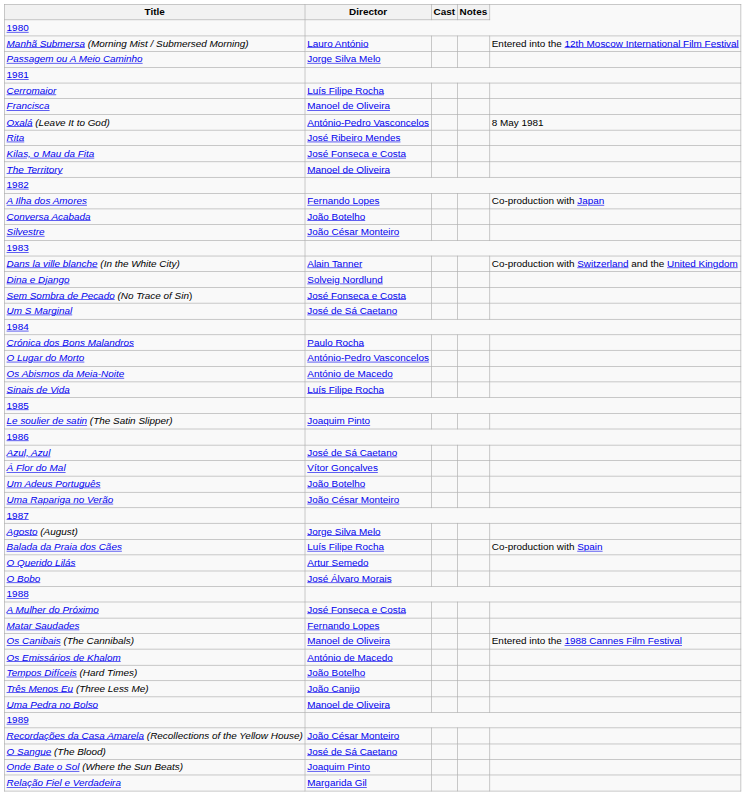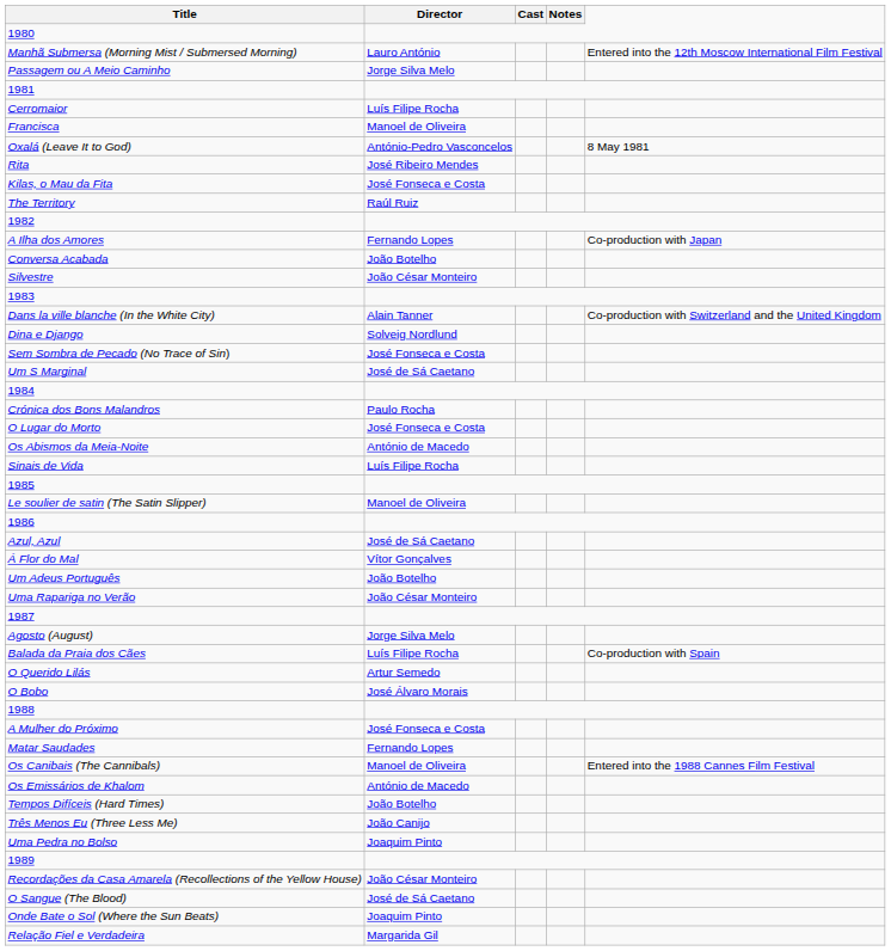 <table class="wikitable">
 <tr>
 <th>Title</th>
 <th>Director</th>
 <th>Cast</th>
 <th>Notes</th>
 </tr>
 <tr>
 <td><a href='#'>1980</a></td>
 </tr>
 <tr>
 <td><em><a href='#'>Manhã Submersa</a></em> <em>(Morning Mist / Submersed Morning)</em></td>
 <td><a href='#'>Lauro António</a></td>
 <td></td>
 <td></td>
 <td>Entered into the <a href='#'>12th Moscow International Film Festival</a></td>
 </tr>
 <tr>
 <td><em><a href='#'>Passagem ou A Meio Caminho</a></em></td>
 <td><a href='#'>Jorge Silva Melo</a></td>
 <td></td>
 <td></td>
 <td></td>
 </tr>
 <tr>
 <td><a href='#'>1981</a></td>
 </tr>
 <tr>
 <td><em><a href='#'>Cerromaior</a></em></td>
 <td><a href='#'>Luís Filipe Rocha</a></td>
 <td></td>
 <td></td>
 <td></td>
 </tr>
 <tr>
 <td><em><a href='#'>Francisca</a></em></td>
 <td><a href='#'>Manoel de Oliveira</a></td>
 <td></td>
 <td></td>
 <td></td>
 </tr>
 <tr>
 <td><em><a href='#'>Oxalá</a></em> <em>(Leave It to God)</em></td>
 <td><a href='#'>António-Pedro Vasconcelos</a></td>
 <td></td>
 <td></td>
 <td>8 May 1981</td>
 </tr>
 <tr>
 <td><em><a href='#'>Rita</a></em></td>
 <td><a href='#'>José Ribeiro Mendes</a></td>
 <td></td>
 <td></td>
 <td></td>
 </tr>
 <tr>
 <td><em><a href='#'>Kilas, o Mau da Fita</a></em></td>
 <td><a href='#'>José Fonseca e Costa</a></td>
 <td></td>
 <td></td>
 <td></td>
 </tr>
 <tr>
 <td><em><a href='#'>The Territory</a></em></td>
-<td><a href='#'>Manoel de Oliveira</a></td>
+<td><a href='#'>Raúl Ruiz</a></td>
 <td></td>
 <td></td>
 <td></td>
 </tr>
 <tr>
 <td><a href='#'>1982</a></td>
 </tr>
 <tr>
 <td><em><a href='#'>A Ilha dos Amores</a></em></td>
 <td><a href='#'>Fernando Lopes</a></td>
 <td></td>
 <td></td>
 <td>Co-production with <a href='#'>Japan</a></td>
 </tr>
 <tr>
 <td><em><a href='#'>Conversa Acabada</a></em></td>
 <td><a href='#'>João Botelho</a></td>
 <td></td>
 <td></td>
 <td></td>
 </tr>
 <tr>
 <td><em><a href='#'>Silvestre</a></em></td>
 <td><a href='#'>João César Monteiro</a></td>
 <td></td>
 <td></td>
 <td></td>
 </tr>
 <tr>
 <td><a href='#'>1983</a></td>
 </tr>
 <tr>
 <td><em><a href='#'>Dans la ville blanche</a></em> <em>(In the White City)</em></td>
 <td><a href='#'>Alain Tanner</a></td>
 <td></td>
 <td></td>
 <td>Co-production with <a href='#'>Switzerland</a> and the <a href='#'>United Kingdom</a></td>
 </tr>
 <tr>
 <td><em><a href='#'>Dina e Django</a></em></td>
 <td><a href='#'>Solveig Nordlund</a></td>
 <td></td>
 <td></td>
 <td></td>
 </tr>
 <tr>
 <td><em><a href='#'>Sem Sombra de Pecado</a></em> <em>(No Trace of Sin</em>)</td>
 <td><a href='#'>José Fonseca e Costa</a></td>
 <td></td>
 <td></td>
 <td></td>
 </tr>
 <tr>
 <td><em><a href='#'>Um S Marginal</a></em></td>
 <td><a href='#'>José de Sá Caetano</a></td>
 <td></td>
 <td></td>
 <td></td>
 </tr>
 <tr>
 <td><a href='#'>1984</a></td>
 </tr>
 <tr>
 <td><em><a href='#'>Crónica dos Bons Malandros</a></em></td>
 <td><a href='#'>Paulo Rocha</a></td>
 <td></td>
 <td></td>
 <td></td>
 </tr>
 <tr>
 <td><em><a href='#'>O Lugar do Morto</a></em></td>
-<td><a href='#'>António-Pedro Vasconcelos</a></td>
+<td><a href='#'>José Fonseca e Costa</a></td>
 <td></td>
 <td></td>
 <td></td>
 </tr>
 <tr>
 <td><em><a href='#'>Os Abismos da Meia-Noite</a></em></td>
 <td><a href='#'>António de Macedo</a></td>
 <td></td>
 <td></td>
 <td></td>
 </tr>
 <tr>
 <td><em><a href='#'>Sinais de Vida</a></em></td>
 <td><a href='#'>Luís Filipe Rocha</a></td>
 <td></td>
 <td></td>
 <td></td>
 </tr>
 <tr>
 <td><a href='#'>1985</a></td>
 </tr>
 <tr>
 <td><em><a href='#'>Le soulier de satin</a></em> <em>(The Satin Slipper)</em></td>
-<td><a href='#'>Joaquim Pinto</a></td>
+<td><a href='#'>Manoel de Oliveira</a></td>
 <td></td>
 <td></td>
 <td></td>
 </tr>
 <tr>
 <td><a href='#'>1986</a></td>
 </tr>
 <tr>
 <td><em><a href='#'>Azul, Azul</a></em></td>
 <td><a href='#'>José de Sá Caetano</a></td>
 <td></td>
 <td></td>
 <td></td>
 </tr>
 <tr>
 <td><em><a href='#'>Á Flor do Mal</a></em></td>
 <td><a href='#'>Vítor Gonçalves</a></td>
 <td></td>
 <td></td>
 <td></td>
 </tr>
 <tr>
 <td><em><a href='#'>Um Adeus Português</a></em></td>
 <td><a href='#'>João Botelho</a></td>
 <td></td>
 <td></td>
 <td></td>
 </tr>
 <tr>
 <td><em><a href='#'>Uma Rapariga no Verão</a></em></td>
 <td><a href='#'>João César Monteiro</a></td>
 <td></td>
 <td></td>
 <td></td>
 </tr>
 <tr>
 <td><a href='#'>1987</a></td>
 </tr>
 <tr>
 <td><em><a href='#'>Agosto</a></em> <em>(August)</em></td>
 <td><a href='#'>Jorge Silva Melo</a></td>
 <td></td>
 <td></td>
 <td></td>
 </tr>
 <tr>
 <td><em><a href='#'>Balada da Praia dos Cães</a></em></td>
 <td><a href='#'>Luís Filipe Rocha</a></td>
 <td></td>
 <td></td>
 <td>Co-production with <a href='#'>Spain</a></td>
 </tr>
 <tr>
 <td><em><a href='#'>O Querido Lilás</a></em></td>
 <td><a href='#'>Artur Semedo</a></td>
 <td></td>
 <td></td>
 <td></td>
 </tr>
 <tr>
 <td><em><a href='#'>O Bobo</a></em></td>
 <td><a href='#'>José Álvaro Morais</a></td>
 <td></td>
 <td></td>
 <td></td>
 </tr>
 <tr>
 <td><a href='#'>1988</a></td>
 </tr>
 <tr>
 <td><em><a href='#'>A Mulher do Próximo</a></em></td>
 <td><a href='#'>José Fonseca e Costa</a></td>
 <td></td>
 <td></td>
 <td></td>
 </tr>
 <tr>
 <td><em><a href='#'>Matar Saudades</a></em></td>
 <td><a href='#'>Fernando Lopes</a></td>
 <td></td>
 <td></td>
 <td></td>
 </tr>
 <tr>
 <td><em><a href='#'>Os Canibais</a></em> <em>(The Cannibals)</em></td>
 <td><a href='#'>Manoel de Oliveira</a></td>
 <td></td>
 <td></td>
 <td>Entered into the <a href='#'>1988 Cannes Film Festival</a></td>
 </tr>
 <tr>
 <td><em><a href='#'>Os Emissários de Khalom</a></em></td>
 <td><a href='#'>António de Macedo</a></td>
 <td></td>
 <td></td>
 <td></td>
 </tr>
 <tr>
 <td><em><a href='#'>Tempos Difíceis</a></em> <em>(Hard Times)</em></td>
 <td><a href='#'>João Botelho</a></td>
 <td></td>
 <td></td>
 <td></td>
 </tr>
 <tr>
 <td><em><a href='#'>Três Menos Eu</a></em> <em>(Three Less Me)</em></td>
 <td><a href='#'>João Canijo</a></td>
 <td></td>
 <td></td>
 <td></td>
 </tr>
 <tr>
 <td><em><a href='#'>Uma Pedra no Bolso</a></em></td>
-<td><a href='#'>Manoel de Oliveira</a></td>
+<td><a href='#'>Joaquim Pinto</a></td>
 <td></td>
 <td></td>
 <td></td>
 </tr>
 <tr>
 <td><a href='#'>1989</a></td>
 </tr>
 <tr>
 <td><em><a href='#'>Recordações da Casa Amarela</a></em> <em>(Recollections of the Yellow House)</em></td>
 <td><a href='#'>João César Monteiro</a></td>
 <td></td>
 <td></td>
 <td></td>
 </tr>
 <tr>
 <td><em><a href='#'>O Sangue</a></em> <em>(The Blood)</em></td>
 <td><a href='#'>José de Sá Caetano</a></td>
 <td></td>
 <td></td>
 <td></td>
 </tr>
 <tr>
 <td><em><a href='#'>Onde Bate o Sol</a></em> <em>(Where the Sun Beats)</em></td>
 <td><a href='#'>Joaquim Pinto</a></td>
 <td></td>
 <td></td>
 <td></td>
 </tr>
 <tr>
 <td><em><a href='#'>Relação Fiel e Verdadeira</a></em></td>
 <td><a href='#'>Margarida Gil</a></td>
 <td></td>
 <td></td>
 <td></td>
 </tr>
 </table>
